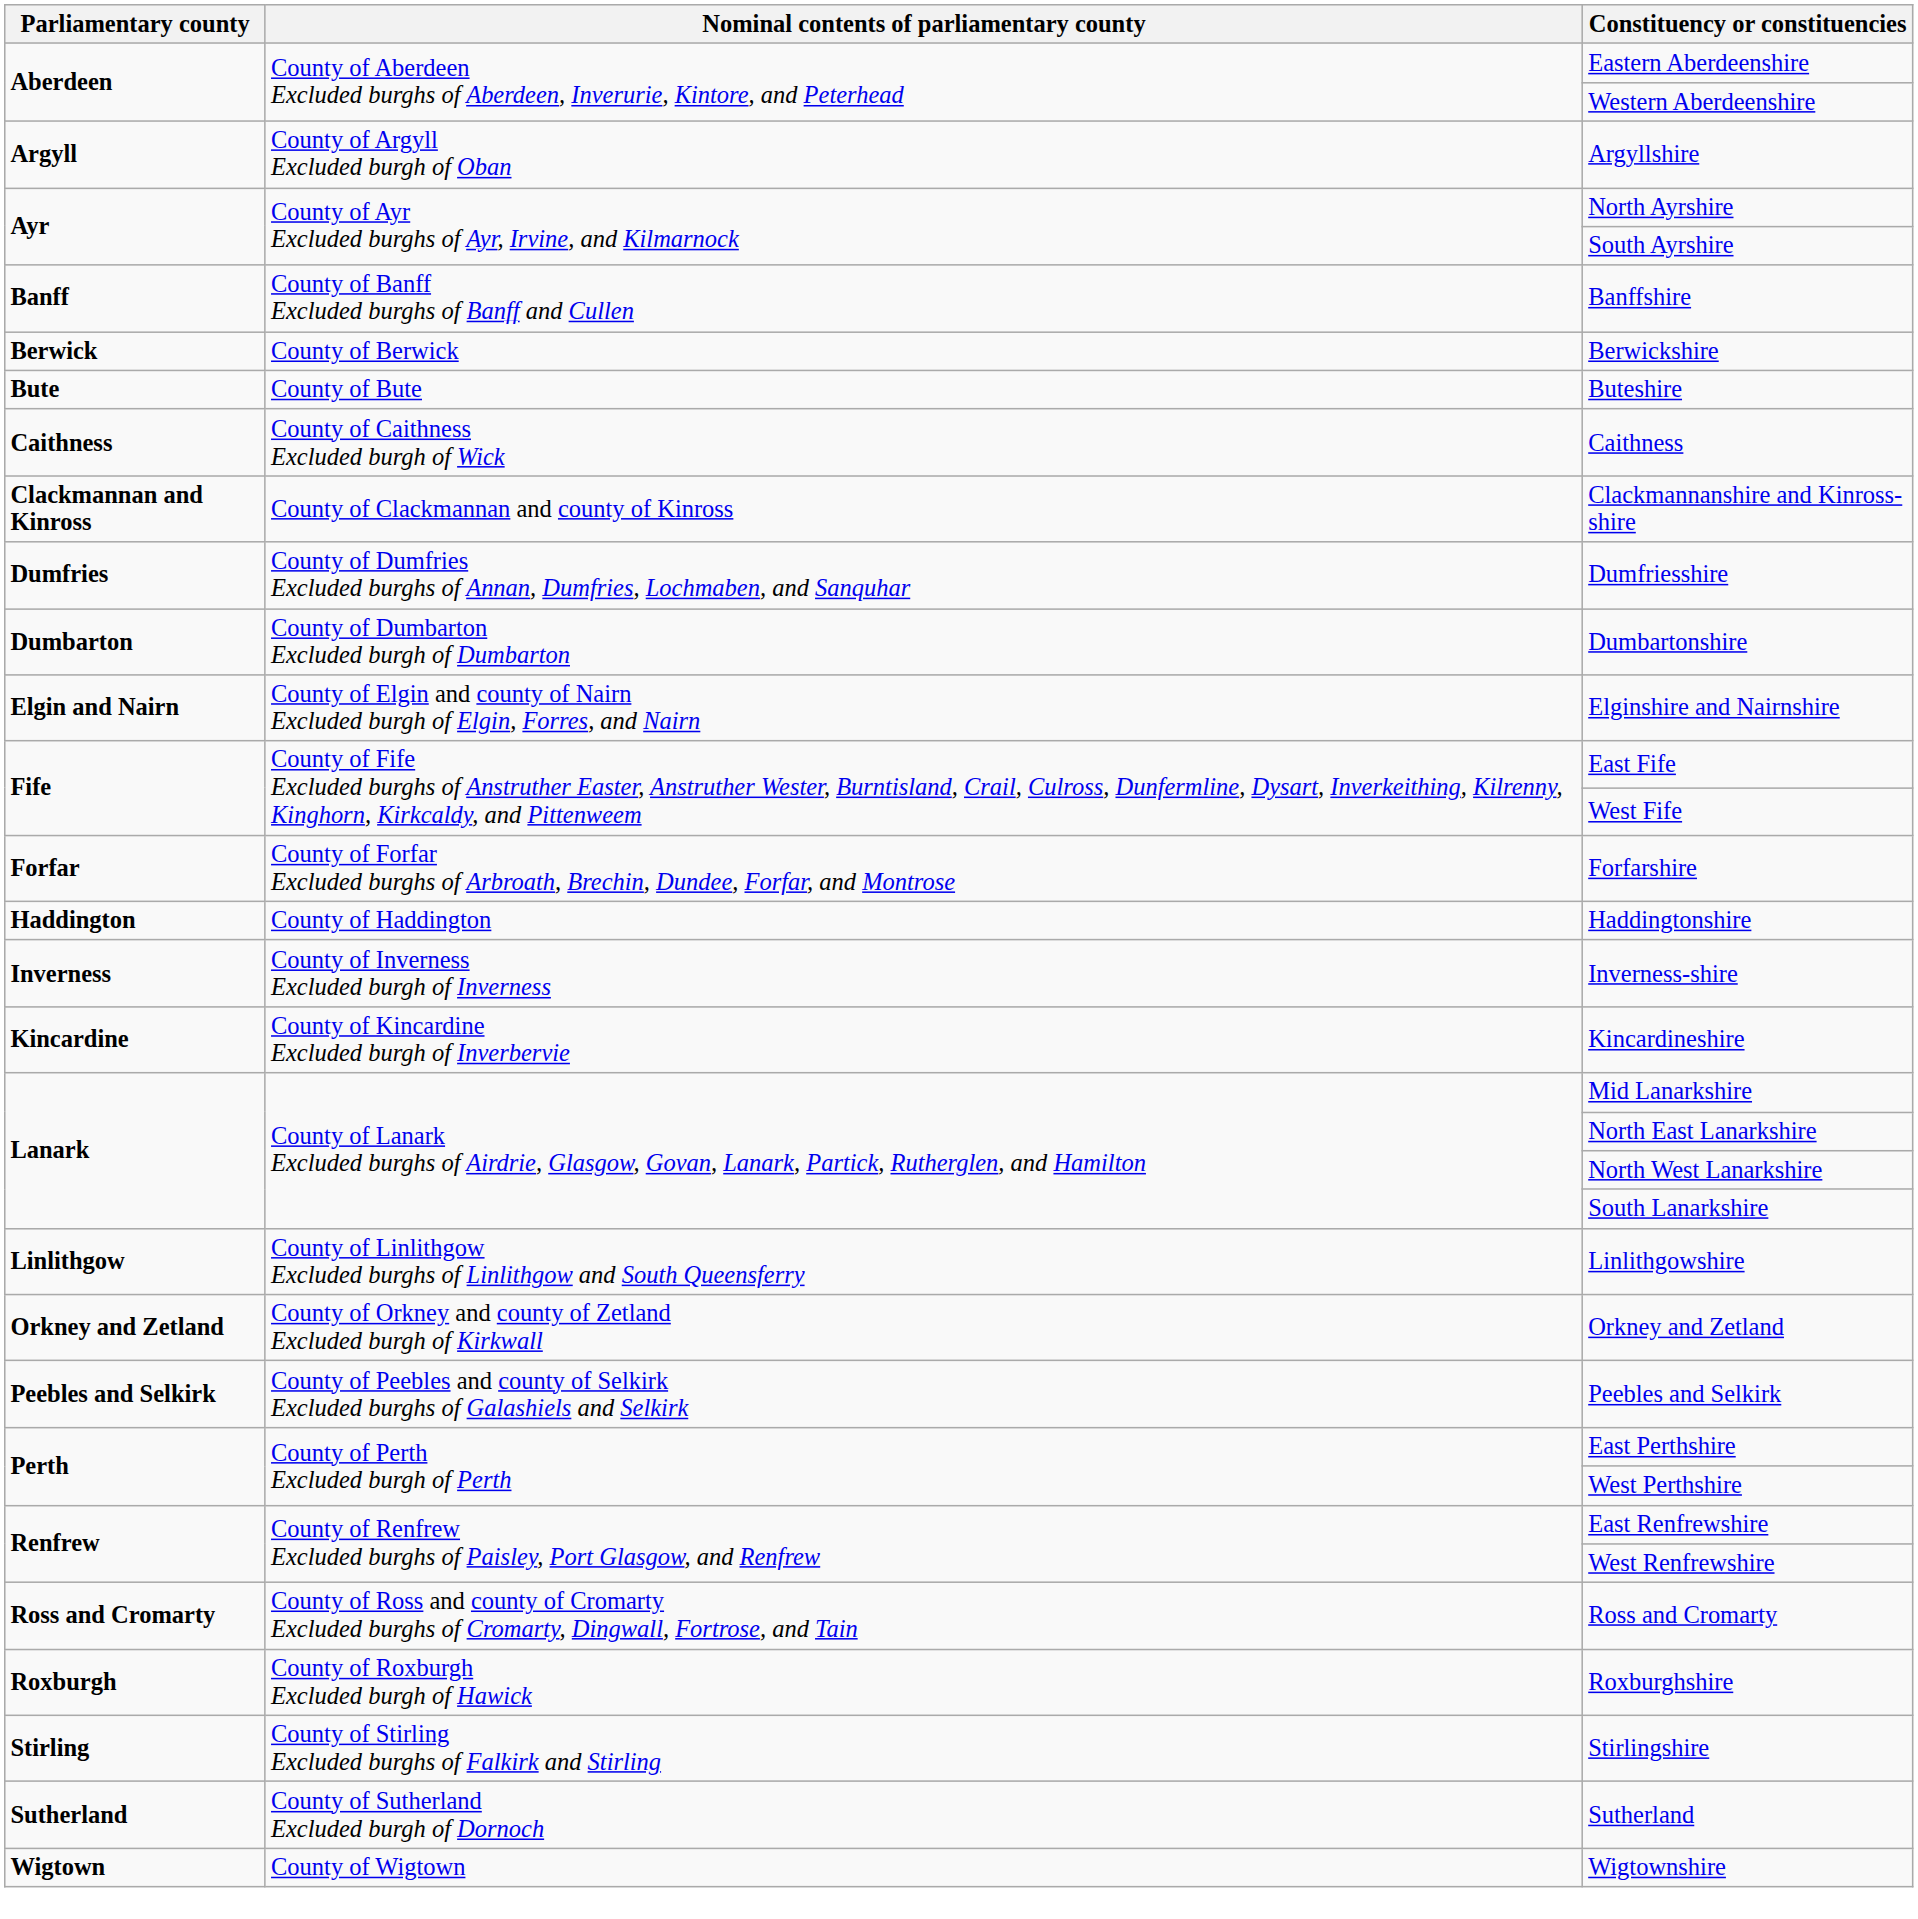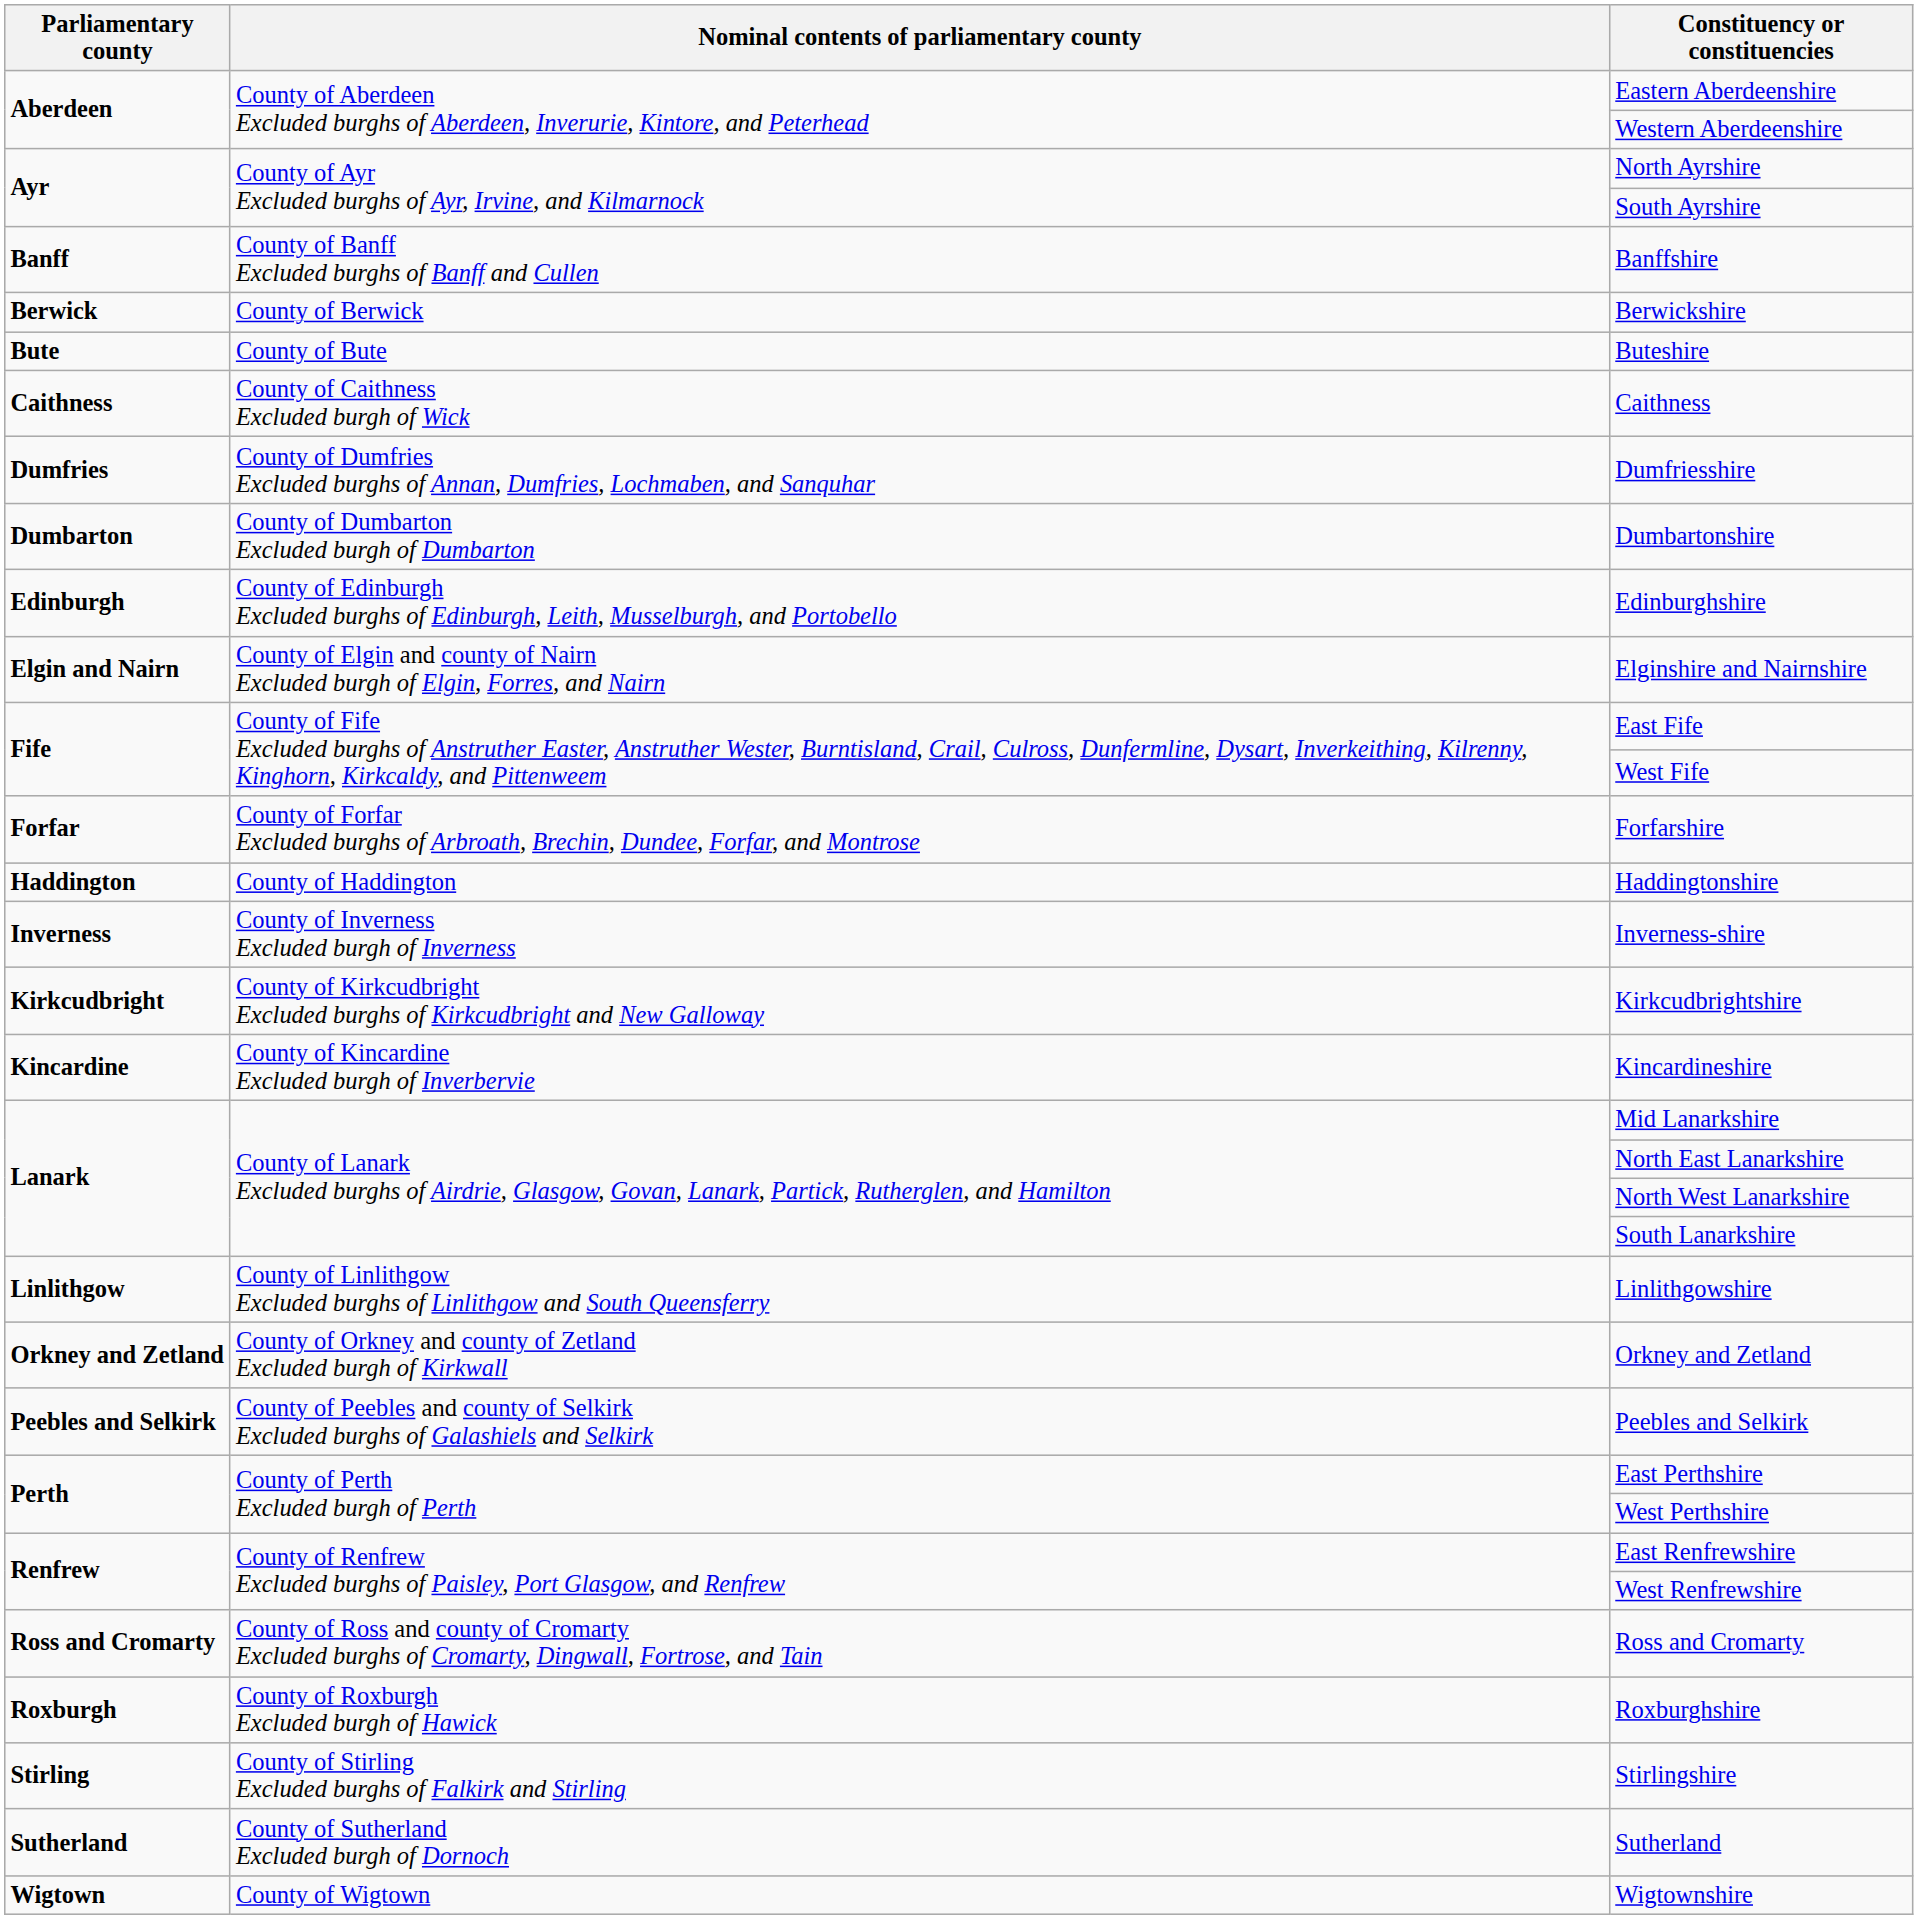 <table class=wikitable>
 <tr>
 <th>Parliamentary county</th>
 <th>Nominal contents of parliamentary county</th>
 <th>Constituency or constituencies</th>
 </tr>
 <tr>
 <td rowspan=2><strong>Aberdeen</strong></td>
 <td rowspan=2><a href='#'>County of Aberdeen</a><br> <em>Excluded burghs of <a href='#'>Aberdeen</a>, <a href='#'>Inverurie</a>, <a href='#'>Kintore</a>, and <a href='#'>Peterhead</a></em></td>
 <td><a href='#'>Eastern Aberdeenshire</a></td>
 </tr>
 <tr>
 <td><a href='#'>Western Aberdeenshire</a></td>
-</tr>
-<tr>
-<td><strong>Argyll</strong></td>
-<td><a href='#'>County of Argyll</a><br> <em>Excluded burgh of <a href='#'>Oban</a></em></td>
-<td><a href='#'>Argyllshire</a></td>
 </tr>
 <tr>
 <td rowspan=2><strong>Ayr</strong></td>
 <td rowspan=2><a href='#'>County of Ayr</a><br> <em>Excluded burghs of <a href='#'>Ayr</a>, <a href='#'>Irvine</a>, and <a href='#'>Kilmarnock</a></em></td>
 <td><a href='#'>North Ayrshire</a></td>
 </tr>
 <tr>
 <td><a href='#'>South Ayrshire</a></td>
 </tr>
 <tr>
 <td><strong>Banff</strong></td>
 <td><a href='#'>County of Banff</a><br> <em>Excluded burghs of <a href='#'>Banff</a> and <a href='#'>Cullen</a></em></td>
 <td><a href='#'>Banffshire</a></td>
 </tr>
 <tr>
 <td><strong>Berwick</strong></td>
 <td><a href='#'>County of Berwick</a></td>
 <td><a href='#'>Berwickshire</a></td>
 </tr>
 <tr>
 <td><strong>Bute</strong></td>
 <td><a href='#'>County of Bute</a></td>
 <td><a href='#'>Buteshire</a></td>
 </tr>
 <tr>
 <td><strong>Caithness</strong></td>
 <td><a href='#'>County of Caithness</a><br> <em>Excluded burgh of <a href='#'>Wick</a></em></td>
 <td><a href='#'>Caithness</a></td>
 </tr>
 <tr>
-<td><strong>Clackmannan and Kinross</strong></td>
-<td><a href='#'>County of Clackmannan</a> and <a href='#'>county of Kinross</a></td>
-<td><a href='#'>Clackmannanshire and Kinross-shire</a></td>
-</tr>
-<tr>
 <td><strong>Dumfries</strong></td>
 <td><a href='#'>County of Dumfries</a><br> <em>Excluded burghs of <a href='#'>Annan</a>, <a href='#'>Dumfries</a>, <a href='#'>Lochmaben</a>, and <a href='#'>Sanquhar</a></em></td>
 <td><a href='#'>Dumfriesshire</a></td>
 </tr>
 <tr>
 <td><strong>Dumbarton</strong></td>
 <td><a href='#'>County of Dumbarton</a><br> <em>Excluded burgh of <a href='#'>Dumbarton</a></em></td>
 <td><a href='#'>Dumbartonshire</a></td>
+</tr>
+<tr>
+<td><strong>Edinburgh</strong></td>
+<td><a href='#'>County of Edinburgh</a><br> <em>Excluded burghs of <a href='#'>Edinburgh</a>, <a href='#'>Leith</a>, <a href='#'>Musselburgh</a>, and <a href='#'>Portobello</a></em></td>
+<td><a href='#'>Edinburghshire</a></td>
 </tr>
 <tr>
 <td><strong>Elgin and Nairn</strong></td>
 <td><a href='#'>County of Elgin</a> and <a href='#'>county of Nairn</a><br> <em>Excluded burgh of <a href='#'>Elgin</a>, <a href='#'>Forres</a>, and <a href='#'>Nairn</a> </em></td>
 <td><a href='#'>Elginshire and Nairnshire</a></td>
 </tr>
 <tr>
 <td rowspan=2><strong>Fife</strong></td>
 <td rowspan=2><a href='#'>County of Fife</a><br> <em>Excluded burghs of  <a href='#'>Anstruther Easter</a>, <a href='#'>Anstruther Wester</a>, <a href='#'>Burntisland</a>, <a href='#'>Crail</a>, <a href='#'>Culross</a>, <a href='#'>Dunfermline</a>, <a href='#'>Dysart</a>, <a href='#'>Inverkeithing</a>, <a href='#'>Kilrenny</a>, <a href='#'>Kinghorn</a>, <a href='#'>Kirkcaldy</a>, and <a href='#'>Pittenweem</a></em></td>
 <td><a href='#'>East Fife</a></td>
 </tr>
 <tr>
 <td><a href='#'>West Fife</a></td>
 </tr>
 <tr>
 <td><strong>Forfar</strong></td>
 <td><a href='#'>County of Forfar</a><br> <em>Excluded burghs of <a href='#'>Arbroath</a>, <a href='#'>Brechin</a>, <a href='#'>Dundee</a>, <a href='#'>Forfar</a>, and <a href='#'>Montrose</a></em></td>
 <td><a href='#'>Forfarshire</a></td>
 </tr>
 <tr>
 <td><strong>Haddington</strong></td>
 <td><a href='#'>County of Haddington</a></td>
 <td><a href='#'>Haddingtonshire</a></td>
 </tr>
 <tr>
 <td><strong>Inverness</strong></td>
 <td><a href='#'>County of Inverness</a><br> <em>Excluded burgh of <a href='#'>Inverness</a></em></td>
 <td><a href='#'>Inverness-shire</a></td>
+</tr>
+<tr>
+<td><strong>Kirkcudbright</strong></td>
+<td><a href='#'>County of Kirkcudbright</a><br> <em>Excluded burghs of <a href='#'>Kirkcudbright</a> and <a href='#'>New Galloway</a> </em></td>
+<td><a href='#'>Kirkcudbrightshire</a></td>
 </tr>
 <tr>
 <td><strong>Kincardine</strong></td>
 <td><a href='#'>County of Kincardine</a><br> <em>Excluded burgh of <a href='#'>Inverbervie</a></em></td>
 <td><a href='#'>Kincardineshire</a></td>
 </tr>
 <tr>
 <td rowspan=4><strong>Lanark</strong></td>
 <td rowspan=4><a href='#'>County of Lanark</a><br> <em>Excluded burghs of <a href='#'>Airdrie</a>, <a href='#'>Glasgow</a>, <a href='#'>Govan</a>, <a href='#'>Lanark</a>, <a href='#'>Partick</a>, <a href='#'>Rutherglen</a>, and <a href='#'>Hamilton</a></em></td>
 <td><a href='#'>Mid Lanarkshire</a></td>
 </tr>
 <tr>
 <td><a href='#'>North East Lanarkshire</a></td>
 </tr>
 <tr>
 <td><a href='#'>North West Lanarkshire</a></td>
 </tr>
 <tr>
 <td><a href='#'>South Lanarkshire</a></td>
 </tr>
 <tr>
 <td><strong>Linlithgow</strong></td>
 <td><a href='#'>County of Linlithgow</a><br> <em>Excluded burghs of <a href='#'>Linlithgow</a> and <a href='#'>South Queensferry</a></em></td>
 <td><a href='#'>Linlithgowshire</a></td>
 </tr>
 <tr>
 <td><strong>Orkney and Zetland</strong></td>
 <td><a href='#'>County of Orkney</a> and <a href='#'>county of Zetland</a><br> <em>Excluded burgh of <a href='#'>Kirkwall</a></em></td>
 <td><a href='#'>Orkney and Zetland</a></td>
 </tr>
 <tr>
 <td><strong>Peebles and Selkirk</strong></td>
 <td><a href='#'>County of Peebles</a> and <a href='#'>county of Selkirk</a><br> <em>Excluded burghs of <a href='#'>Galashiels</a> and <a href='#'>Selkirk</a></em></td>
 <td><a href='#'>Peebles and Selkirk</a></td>
 </tr>
 <tr>
 <td rowspan=2><strong>Perth</strong></td>
 <td rowspan=2><a href='#'>County of Perth</a><br> <em>Excluded burgh of <a href='#'>Perth</a></em></td>
 <td><a href='#'>East Perthshire</a></td>
 </tr>
 <tr>
 <td><a href='#'>West Perthshire</a></td>
 </tr>
 <tr>
 <td rowspan=2><strong>Renfrew</strong></td>
 <td rowspan=2><a href='#'>County of Renfrew</a><br> <em>Excluded burghs of <a href='#'>Paisley</a>, <a href='#'>Port Glasgow</a>, and <a href='#'>Renfrew</a></em></td>
 <td><a href='#'>East Renfrewshire</a></td>
 </tr>
 <tr>
 <td><a href='#'>West Renfrewshire</a></td>
 </tr>
 <tr>
 <td><strong>Ross and Cromarty</strong></td>
 <td><a href='#'>County of Ross</a> and <a href='#'>county of Cromarty</a><br> <em>Excluded burghs of <a href='#'>Cromarty</a>, <a href='#'>Dingwall</a>, <a href='#'>Fortrose</a>, and <a href='#'>Tain</a></em></td>
 <td><a href='#'>Ross and Cromarty</a></td>
 </tr>
 <tr>
 <td><strong>Roxburgh</strong></td>
 <td><a href='#'>County of Roxburgh</a><br> <em>Excluded burgh of <a href='#'>Hawick</a></em></td>
 <td><a href='#'>Roxburghshire</a></td>
 </tr>
 <tr>
 <td><strong>Stirling</strong></td>
 <td><a href='#'>County of Stirling</a><br> <em>Excluded burghs of <a href='#'>Falkirk</a> and <a href='#'>Stirling</a></em></td>
 <td><a href='#'>Stirlingshire</a></td>
 </tr>
 <tr>
 <td><strong>Sutherland</strong></td>
 <td><a href='#'>County of Sutherland</a><br> <em>Excluded burgh of <a href='#'>Dornoch</a></em></td>
 <td><a href='#'>Sutherland</a></td>
 </tr>
 <tr>
 <td><strong>Wigtown</strong></td>
 <td><a href='#'>County of Wigtown</a></td>
 <td><a href='#'>Wigtownshire</a></td>
 </tr>
 </table>
